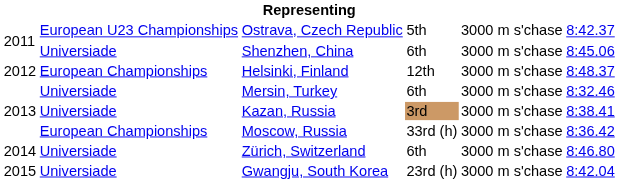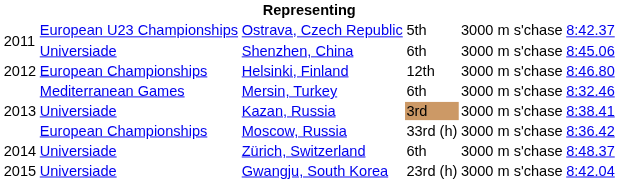 <table>
 <tr>
 <th colspan="6">Representing </th>
 </tr>
 <tr>
 <td rowspan=2>2011</td>
 <td><a href='#'>European U23 Championships</a></td>
 <td><a href='#'>Ostrava, Czech Republic</a></td>
 <td>5th</td>
 <td>3000 m s'chase</td>
 <td><a href='#'>8:42.37</a></td>
 </tr>
 <tr>
 <td><a href='#'>Universiade</a></td>
 <td><a href='#'>Shenzhen, China</a></td>
 <td>6th</td>
 <td>3000 m s'chase</td>
 <td><a href='#'>8:45.06</a></td>
 </tr>
 <tr>
 <td>2012</td>
 <td><a href='#'>European Championships</a></td>
 <td><a href='#'>Helsinki, Finland</a></td>
 <td>12th</td>
 <td>3000 m s'chase</td>
-<td><a href='#'>8:48.37</a></td>
+<td><a href='#'>8:46.80</a></td>
 </tr>
 <tr>
 <td rowspan=3>2013</td>
-<td><a href='#'>Universiade</a></td>
+<td><a href='#'>Mediterranean Games</a></td>
 <td><a href='#'>Mersin, Turkey</a></td>
 <td>6th</td>
 <td>3000 m s'chase</td>
 <td><a href='#'>8:32.46</a></td>
 </tr>
 <tr>
 <td><a href='#'>Universiade</a></td>
 <td><a href='#'>Kazan, Russia</a></td>
 <td bgcolor=cc9966>3rd</td>
 <td>3000 m s'chase</td>
 <td><a href='#'>8:38.41</a></td>
 </tr>
 <tr>
 <td><a href='#'>European Championships</a></td>
 <td><a href='#'>Moscow, Russia</a></td>
 <td>33rd (h)</td>
 <td>3000 m s'chase</td>
 <td><a href='#'>8:36.42</a></td>
 </tr>
 <tr>
 <td>2014</td>
 <td><a href='#'>Universiade</a></td>
 <td><a href='#'>Zürich, Switzerland</a></td>
 <td>6th</td>
 <td>3000 m s'chase</td>
-<td><a href='#'>8:46.80</a></td>
+<td><a href='#'>8:48.37</a></td>
 </tr>
 <tr>
 <td>2015</td>
 <td><a href='#'>Universiade</a></td>
 <td><a href='#'>Gwangju, South Korea</a></td>
 <td>23rd (h)</td>
 <td>3000 m s'chase</td>
 <td><a href='#'>8:42.04</a></td>
 </tr>
 </table>
